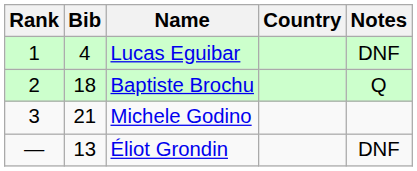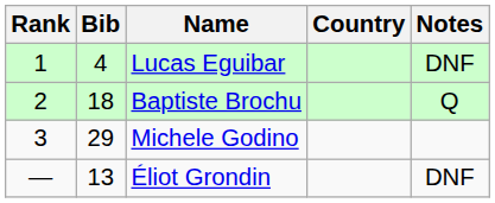 <table class="wikitable" style="text-align:center;">
 <tr>
 <th>Rank</th>
 <th>Bib</th>
 <th>Name</th>
 <th>Country</th>
 <th>Notes</th>
 </tr>
 <tr bgcolor=ccffcc>
 <td>1</td>
 <td>4</td>
 <td align=left><a href='#'>Lucas Eguibar</a></td>
 <td align=left></td>
 <td>DNF</td>
 </tr>
 <tr bgcolor=ccffcc>
 <td>2</td>
 <td>18</td>
 <td align=left><a href='#'>Baptiste Brochu</a></td>
 <td align=left></td>
 <td>Q</td>
 </tr>
 <tr>
 <td>3</td>
-<td>21</td>
+<td>29</td>
 <td align=left><a href='#'>Michele Godino</a></td>
 <td align=left></td>
 <td></td>
 </tr>
 <tr>
 <td>—</td>
 <td>13</td>
 <td align=left><a href='#'>Éliot Grondin</a></td>
 <td align=left></td>
 <td>DNF</td>
 </tr>
 </table>
